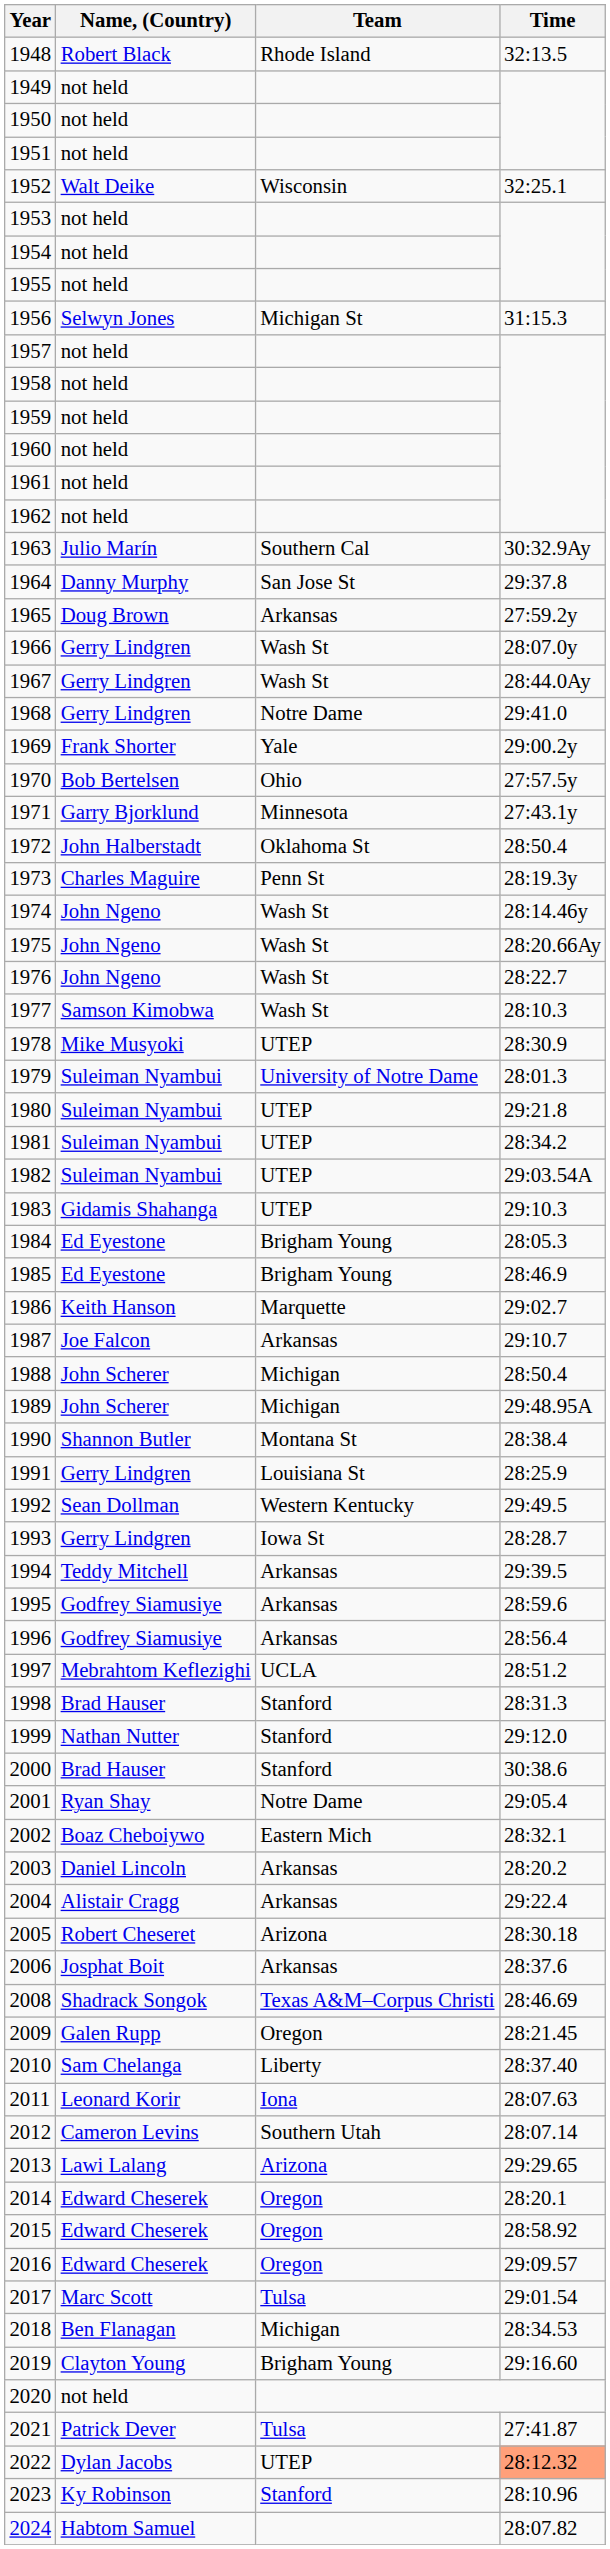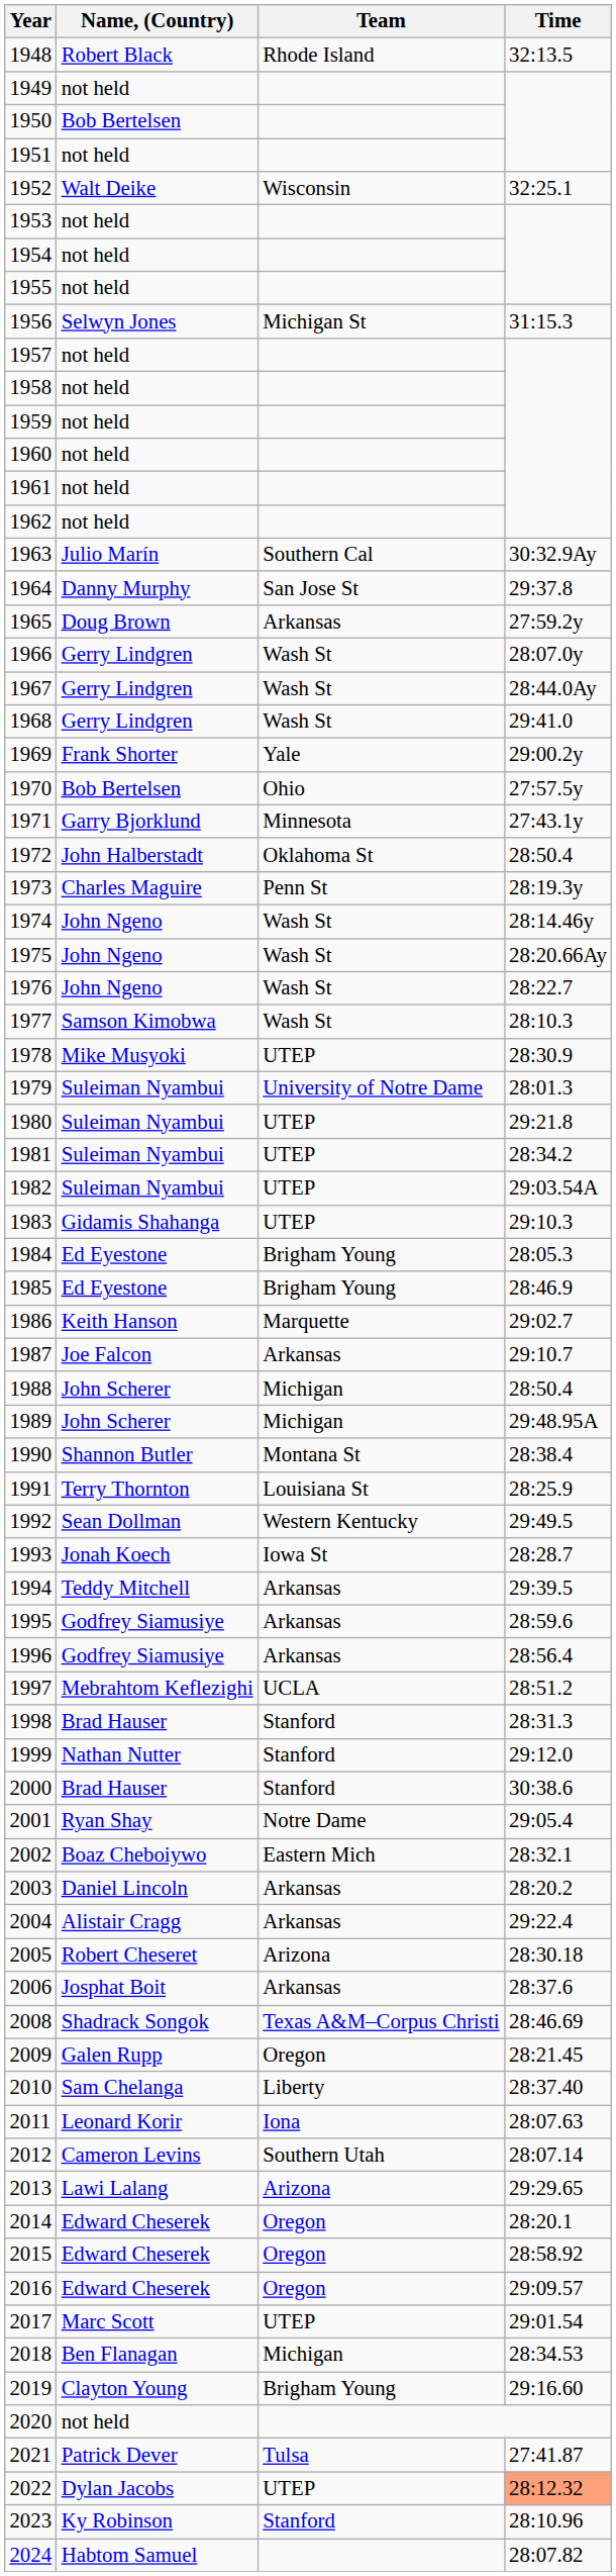 <table class="wikitable sortable">
 <tr>
 <th>Year</th>
 <th>Name, (Country)</th>
 <th>Team</th>
 <th>Time</th>
 </tr>
 <tr>
 <td>1948</td>
 <td><a href='#'>Robert Black</a></td>
 <td>Rhode Island</td>
 <td>32:13.5</td>
 </tr>
 <tr>
 <td>1949</td>
 <td>not held</td>
 <td></td>
 </tr>
 <tr>
 <td>1950</td>
-<td>not held</td>
+<td><a href='#'>Bob Bertelsen</a></td>
 <td></td>
 </tr>
 <tr>
 <td>1951</td>
 <td>not held</td>
 <td></td>
 </tr>
 <tr>
 <td>1952</td>
 <td><a href='#'>Walt Deike</a></td>
 <td>Wisconsin</td>
 <td>32:25.1</td>
 </tr>
 <tr>
 <td>1953</td>
 <td>not held</td>
 <td></td>
 </tr>
 <tr>
 <td>1954</td>
 <td>not held</td>
 <td></td>
 </tr>
 <tr>
 <td>1955</td>
 <td>not held</td>
 <td></td>
 </tr>
 <tr>
 <td>1956</td>
 <td><a href='#'>Selwyn Jones</a></td>
 <td>Michigan St</td>
 <td>31:15.3</td>
 </tr>
 <tr>
 <td>1957</td>
 <td>not held</td>
 <td></td>
 </tr>
 <tr>
 <td>1958</td>
 <td>not held</td>
 <td></td>
 </tr>
 <tr>
 <td>1959</td>
 <td>not held</td>
 <td></td>
 </tr>
 <tr>
 <td>1960</td>
 <td>not held</td>
 <td></td>
 </tr>
 <tr>
 <td>1961</td>
 <td>not held</td>
 <td></td>
 </tr>
 <tr>
 <td>1962</td>
 <td>not held</td>
 <td></td>
 </tr>
 <tr>
 <td>1963</td>
 <td><a href='#'>Julio Marín</a> </td>
 <td>Southern Cal</td>
 <td>30:32.9Ay</td>
 </tr>
 <tr>
 <td>1964</td>
 <td><a href='#'>Danny Murphy</a></td>
 <td>San Jose St</td>
 <td>29:37.8</td>
 </tr>
 <tr>
 <td>1965</td>
 <td><a href='#'>Doug Brown</a></td>
 <td>Arkansas</td>
 <td>27:59.2y</td>
 </tr>
 <tr>
 <td>1966</td>
 <td><a href='#'>Gerry Lindgren</a></td>
 <td>Wash St</td>
 <td>28:07.0y</td>
 </tr>
 <tr>
 <td>1967</td>
 <td><a href='#'>Gerry Lindgren</a></td>
 <td>Wash St</td>
 <td>28:44.0Ay</td>
 </tr>
 <tr>
 <td>1968</td>
 <td><a href='#'>Gerry Lindgren</a></td>
-<td>Notre Dame</td>
+<td>Wash St</td>
 <td>29:41.0</td>
 </tr>
 <tr>
 <td>1969</td>
 <td><a href='#'>Frank Shorter</a></td>
 <td>Yale</td>
 <td>29:00.2y</td>
 </tr>
 <tr>
 <td>1970</td>
 <td><a href='#'>Bob Bertelsen</a></td>
 <td>Ohio</td>
 <td>27:57.5y</td>
 </tr>
 <tr>
 <td>1971</td>
 <td><a href='#'>Garry Bjorklund</a></td>
 <td>Minnesota</td>
 <td>27:43.1y</td>
 </tr>
 <tr>
 <td>1972</td>
 <td><a href='#'>John Halberstadt</a> </td>
 <td>Oklahoma St</td>
 <td>28:50.4</td>
 </tr>
 <tr>
 <td>1973</td>
 <td><a href='#'>Charles Maguire</a></td>
 <td>Penn St</td>
 <td>28:19.3y</td>
 </tr>
 <tr>
 <td>1974</td>
 <td><a href='#'>John Ngeno</a> </td>
 <td>Wash St</td>
 <td>28:14.46y</td>
 </tr>
 <tr>
 <td>1975</td>
 <td><a href='#'>John Ngeno</a> </td>
 <td>Wash St</td>
 <td>28:20.66Ay</td>
 </tr>
 <tr>
 <td>1976</td>
 <td><a href='#'>John Ngeno</a> </td>
 <td>Wash St</td>
 <td>28:22.7</td>
 </tr>
 <tr>
 <td>1977</td>
 <td><a href='#'>Samson Kimobwa</a> </td>
 <td>Wash St</td>
 <td>28:10.3</td>
 </tr>
 <tr>
 <td>1978</td>
 <td><a href='#'>Mike Musyoki</a> </td>
 <td>UTEP</td>
 <td>28:30.9</td>
 </tr>
 <tr>
 <td>1979</td>
 <td><a href='#'>Suleiman Nyambui</a> </td>
 <td><a href='#'>University of Notre Dame</a></td>
 <td>28:01.3</td>
 </tr>
 <tr>
 <td>1980</td>
 <td><a href='#'>Suleiman Nyambui</a> </td>
 <td>UTEP</td>
 <td>29:21.8</td>
 </tr>
 <tr>
 <td>1981</td>
 <td><a href='#'>Suleiman Nyambui</a> </td>
 <td>UTEP</td>
 <td>28:34.2</td>
 </tr>
 <tr>
 <td>1982</td>
 <td><a href='#'>Suleiman Nyambui</a> </td>
 <td>UTEP</td>
 <td>29:03.54A</td>
 </tr>
 <tr>
 <td>1983</td>
 <td><a href='#'>Gidamis Shahanga</a> </td>
 <td>UTEP</td>
 <td>29:10.3</td>
 </tr>
 <tr>
 <td>1984</td>
 <td><a href='#'>Ed Eyestone</a></td>
 <td>Brigham Young</td>
 <td>28:05.3</td>
 </tr>
 <tr>
 <td>1985</td>
 <td><a href='#'>Ed Eyestone</a></td>
 <td>Brigham Young</td>
 <td>28:46.9</td>
 </tr>
 <tr>
 <td>1986</td>
 <td><a href='#'>Keith Hanson</a></td>
 <td>Marquette</td>
 <td>29:02.7</td>
 </tr>
 <tr>
 <td>1987</td>
 <td><a href='#'>Joe Falcon</a></td>
 <td>Arkansas</td>
 <td>29:10.7</td>
 </tr>
 <tr>
 <td>1988</td>
 <td><a href='#'>John Scherer</a></td>
 <td>Michigan</td>
 <td>28:50.4</td>
 </tr>
 <tr>
 <td>1989</td>
 <td><a href='#'>John Scherer</a></td>
 <td>Michigan</td>
 <td>29:48.95A</td>
 </tr>
 <tr>
 <td>1990</td>
 <td><a href='#'>Shannon Butler</a></td>
 <td>Montana St</td>
 <td>28:38.4</td>
 </tr>
 <tr>
 <td>1991</td>
-<td><a href='#'>Gerry Lindgren</a></td>
+<td><a href='#'>Terry Thornton</a> </td>
 <td>Louisiana St</td>
 <td>28:25.9</td>
 </tr>
 <tr>
 <td>1992</td>
 <td><a href='#'>Sean Dollman</a> </td>
 <td>Western Kentucky</td>
 <td>29:49.5</td>
 </tr>
 <tr>
 <td>1993</td>
-<td><a href='#'>Gerry Lindgren</a></td>
+<td><a href='#'>Jonah Koech</a> </td>
 <td>Iowa St</td>
 <td>28:28.7</td>
 </tr>
 <tr>
 <td>1994</td>
 <td><a href='#'>Teddy Mitchell</a></td>
 <td>Arkansas</td>
 <td>29:39.5</td>
 </tr>
 <tr>
 <td>1995</td>
 <td><a href='#'>Godfrey Siamusiye</a> </td>
 <td>Arkansas</td>
 <td>28:59.6</td>
 </tr>
 <tr>
 <td>1996</td>
 <td><a href='#'>Godfrey Siamusiye</a> </td>
 <td>Arkansas</td>
 <td>28:56.4</td>
 </tr>
 <tr>
 <td>1997</td>
 <td><a href='#'>Mebrahtom Keflezighi</a> </td>
 <td>UCLA</td>
 <td>28:51.2</td>
 </tr>
 <tr>
 <td>1998</td>
 <td><a href='#'>Brad Hauser</a></td>
 <td>Stanford</td>
 <td>28:31.3</td>
 </tr>
 <tr>
 <td>1999</td>
 <td><a href='#'>Nathan Nutter</a></td>
 <td>Stanford</td>
 <td>29:12.0</td>
 </tr>
 <tr>
 <td>2000</td>
 <td><a href='#'>Brad Hauser</a></td>
 <td>Stanford</td>
 <td>30:38.6</td>
 </tr>
 <tr>
 <td>2001</td>
 <td><a href='#'>Ryan Shay</a></td>
 <td>Notre Dame</td>
 <td>29:05.4</td>
 </tr>
 <tr>
 <td>2002</td>
 <td><a href='#'>Boaz Cheboiywo</a> </td>
 <td>Eastern Mich</td>
 <td>28:32.1</td>
 </tr>
 <tr>
 <td>2003</td>
 <td><a href='#'>Daniel Lincoln</a></td>
 <td>Arkansas</td>
 <td>28:20.2</td>
 </tr>
 <tr>
 <td>2004</td>
 <td><a href='#'>Alistair Cragg</a> </td>
 <td>Arkansas</td>
 <td>29:22.4</td>
 </tr>
 <tr>
 <td>2005</td>
 <td><a href='#'>Robert Cheseret</a> </td>
 <td>Arizona</td>
 <td>28:30.18</td>
 </tr>
 <tr>
 <td>2006</td>
 <td><a href='#'>Josphat Boit</a> </td>
 <td>Arkansas</td>
 <td>28:37.6</td>
 </tr>
 <tr>
 <td>2008</td>
 <td><a href='#'>Shadrack Songok</a> </td>
 <td><a href='#'>Texas A&M–Corpus Christi</a></td>
 <td>28:46.69</td>
 </tr>
 <tr>
 <td>2009</td>
 <td><a href='#'>Galen Rupp</a></td>
 <td>Oregon</td>
 <td>28:21.45</td>
 </tr>
 <tr>
 <td>2010</td>
 <td><a href='#'>Sam Chelanga</a></td>
 <td>Liberty</td>
 <td>28:37.40</td>
 </tr>
 <tr>
 <td>2011</td>
 <td><a href='#'>Leonard Korir</a></td>
 <td><a href='#'>Iona</a></td>
 <td>28:07.63</td>
 </tr>
 <tr>
 <td>2012</td>
 <td><a href='#'>Cameron Levins</a> </td>
 <td>Southern Utah</td>
 <td>28:07.14</td>
 </tr>
 <tr>
 <td>2013</td>
 <td><a href='#'>Lawi Lalang</a></td>
 <td><a href='#'>Arizona</a></td>
 <td>29:29.65</td>
 </tr>
 <tr>
 <td>2014</td>
 <td><a href='#'>Edward Cheserek</a></td>
 <td><a href='#'>Oregon</a></td>
 <td>28:20.1</td>
 </tr>
 <tr>
 <td>2015</td>
 <td><a href='#'>Edward Cheserek</a></td>
 <td><a href='#'>Oregon</a></td>
 <td>28:58.92</td>
 </tr>
 <tr>
 <td>2016</td>
 <td><a href='#'>Edward Cheserek</a></td>
 <td><a href='#'>Oregon</a></td>
 <td>29:09.57</td>
 </tr>
 <tr>
 <td>2017</td>
 <td><a href='#'>Marc Scott</a></td>
-<td><a href='#'>Tulsa</a></td>
+<td>UTEP</td>
 <td>29:01.54</td>
 </tr>
 <tr>
 <td>2018</td>
 <td><a href='#'>Ben Flanagan</a></td>
 <td>Michigan</td>
 <td>28:34.53</td>
 </tr>
 <tr>
 <td>2019</td>
 <td><a href='#'>Clayton Young</a></td>
 <td>Brigham Young</td>
 <td>29:16.60</td>
 </tr>
 <tr>
 <td>2020</td>
 <td>not held</td>
 </tr>
 <tr>
 <td>2021</td>
 <td><a href='#'>Patrick Dever</a></td>
 <td><a href='#'>Tulsa</a></td>
 <td>27:41.87</td>
 </tr>
 <tr>
 <td>2022</td>
 <td><a href='#'>Dylan Jacobs</a></td>
 <td>UTEP</td>
 <td style="background: lightsalmon;">28:12.32</td>
 </tr>
 <tr>
 <td>2023</td>
 <td><a href='#'>Ky Robinson</a></td>
 <td><a href='#'>Stanford</a></td>
 <td>28:10.96</td>
 </tr>
 <tr>
 <td><a href='#'>2024</a></td>
 <td><a href='#'>Habtom Samuel</a></td>
 <td></td>
 <td>28:07.82</td>
 </tr>
 </table>
